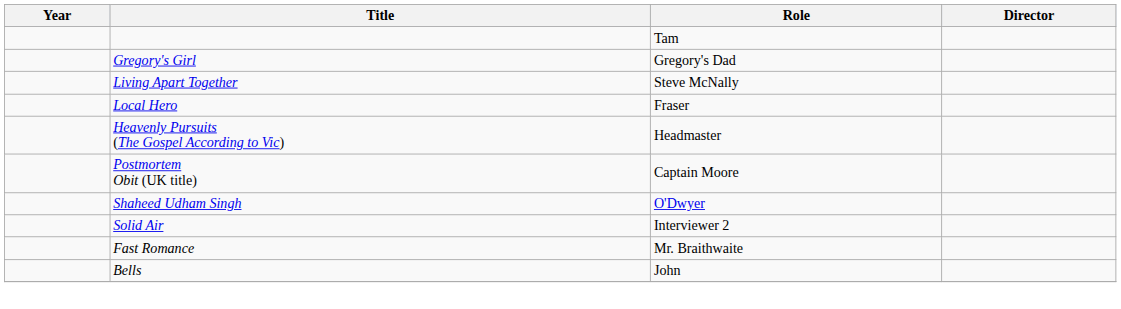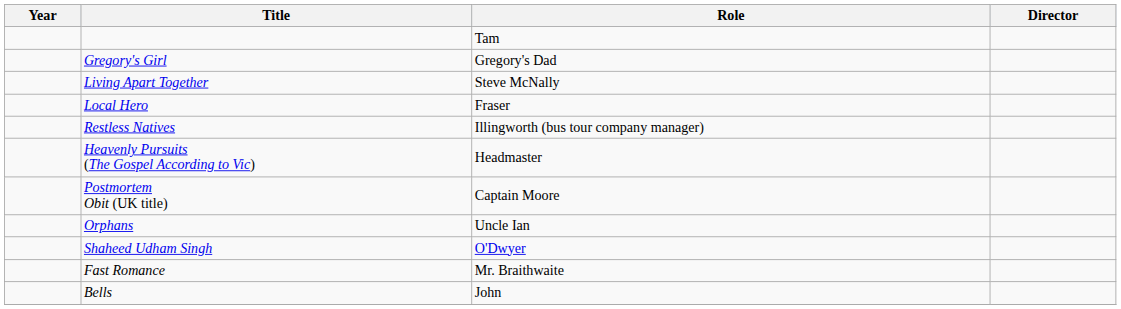 <table class="wikitable sortable" style="width:100%">
 <tr style="background:#b0c4de; text-align:center;">
 <th>Year</th>
 <th>Title</th>
 <th>Role</th>
 <th>Director<br></th>
 </tr>
 <tr>
 <td></td>
 <td><em></em></td>
 <td>Tam</td>
 <td></td>
 </tr>
 <tr>
 <td></td>
 <td><em><a href='#'>Gregory's Girl</a></em></td>
 <td>Gregory's Dad</td>
 <td></td>
 </tr>
 <tr>
 <td></td>
 <td><em><a href='#'>Living Apart Together</a></em></td>
 <td>Steve McNally</td>
 <td></td>
 </tr>
 <tr>
 <td></td>
 <td><em><a href='#'>Local Hero</a></em></td>
 <td>Fraser</td>
 <td></td>
 </tr>
 <tr>
 <td></td>
+<td><em><a href='#'>Restless Natives</a></em></td>
+<td>Illingworth (bus tour company manager)</td>
+<td></td>
+</tr>
+<tr>
+<td></td>
 <td><em><a href='#'>Heavenly Pursuits</a></em><br>(<em><a href='#'>The Gospel According to Vic</a></em>)</td>
 <td>Headmaster</td>
 <td></td>
 </tr>
 <tr>
 <td></td>
 <td><em><a href='#'>Postmortem</a></em><br><em>Obit</em> (UK title)</td>
 <td>Captain Moore</td>
 <td></td>
 </tr>
 <tr>
 <td></td>
-<td><em><a href='#'>Shaheed Udham Singh</a></em></td>
-<td><a href='#'>O'Dwyer</a></td>
+<td><em><a href='#'>Orphans</a></em></td>
+<td>Uncle Ian</td>
 <td></td>
 </tr>
 <tr>
 <td></td>
-<td><em><a href='#'>Solid Air</a></em></td>
-<td>Interviewer 2</td>
+<td><em><a href='#'>Shaheed Udham Singh</a></em></td>
+<td><a href='#'>O'Dwyer</a></td>
 <td></td>
 </tr>
 <tr>
 <td></td>
 <td><em>Fast Romance</em></td>
 <td>Mr. Braithwaite</td>
 <td></td>
 </tr>
 <tr>
 <td></td>
 <td><em>Bells</em></td>
 <td>John</td>
 <td></td>
 </tr>
 <tr>
 </tr>
 </table>
